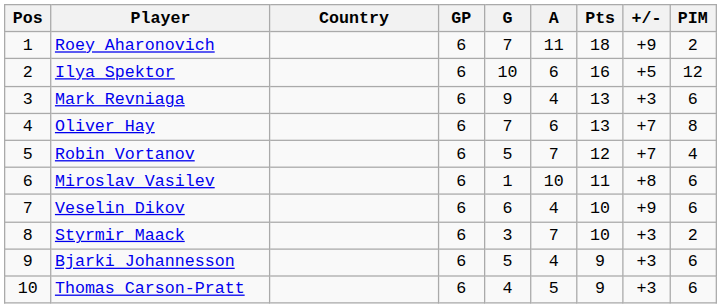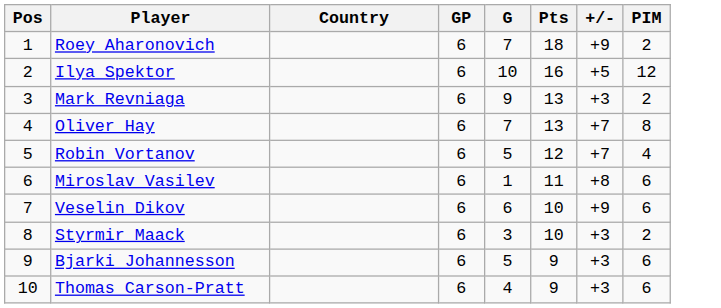 <table class="wikitable sortable" style="text-align: center;">
 <tr>
 <th width=30>Pos</th>
 <th width=165>Player</th>
 <th width=125>Country</th>
 <th width=30>GP</th>
 <th width=30>G</th>
-<th width=30>A</th>
 <th width=30>Pts</th>
 <th width=30>+/-</th>
 <th width=30>PIM</th>
 </tr>
 <tr>
 <td>1</td>
 <td align=left><a href='#'>Roey Aharonovich</a></td>
 <td align=left></td>
 <td>6</td>
 <td>7</td>
-<td>11</td>
 <td>18</td>
 <td>+9</td>
 <td>2</td>
 </tr>
 <tr>
 <td>2</td>
 <td align=left><a href='#'>Ilya Spektor</a></td>
 <td align=left></td>
 <td>6</td>
 <td>10</td>
-<td>6</td>
 <td>16</td>
 <td>+5</td>
 <td>12</td>
 </tr>
 <tr>
 <td>3</td>
 <td align=left><a href='#'>Mark Revniaga</a></td>
 <td align=left></td>
 <td>6</td>
 <td>9</td>
-<td>4</td>
 <td>13</td>
 <td>+3</td>
-<td>6</td>
+<td>2</td>
 </tr>
 <tr>
 <td>4</td>
 <td align=left><a href='#'>Oliver Hay</a></td>
 <td align=left></td>
 <td>6</td>
 <td>7</td>
-<td>6</td>
 <td>13</td>
 <td>+7</td>
 <td>8</td>
 </tr>
 <tr>
 <td>5</td>
 <td align=left><a href='#'>Robin Vortanov</a></td>
 <td align=left></td>
 <td>6</td>
 <td>5</td>
-<td>7</td>
 <td>12</td>
 <td>+7</td>
 <td>4</td>
 </tr>
 <tr>
 <td>6</td>
 <td align=left><a href='#'>Miroslav Vasilev</a></td>
 <td align=left></td>
 <td>6</td>
 <td>1</td>
-<td>10</td>
 <td>11</td>
 <td>+8</td>
 <td>6</td>
 </tr>
 <tr>
 <td>7</td>
 <td align=left><a href='#'>Veselin Dikov</a></td>
 <td align=left></td>
 <td>6</td>
 <td>6</td>
-<td>4</td>
 <td>10</td>
 <td>+9</td>
 <td>6</td>
 </tr>
 <tr>
 <td>8</td>
 <td align=left><a href='#'>Styrmir Maack</a></td>
 <td align=left></td>
 <td>6</td>
 <td>3</td>
-<td>7</td>
 <td>10</td>
 <td>+3</td>
 <td>2</td>
 </tr>
 <tr>
 <td>9</td>
 <td align=left><a href='#'>Bjarki Johannesson</a></td>
 <td align=left></td>
 <td>6</td>
 <td>5</td>
-<td>4</td>
 <td>9</td>
 <td>+3</td>
 <td>6</td>
 </tr>
 <tr>
 <td>10</td>
 <td align=left><a href='#'>Thomas Carson-Pratt</a></td>
 <td align=left></td>
 <td>6</td>
 <td>4</td>
-<td>5</td>
 <td>9</td>
 <td>+3</td>
 <td>6</td>
 </tr>
 </table>
